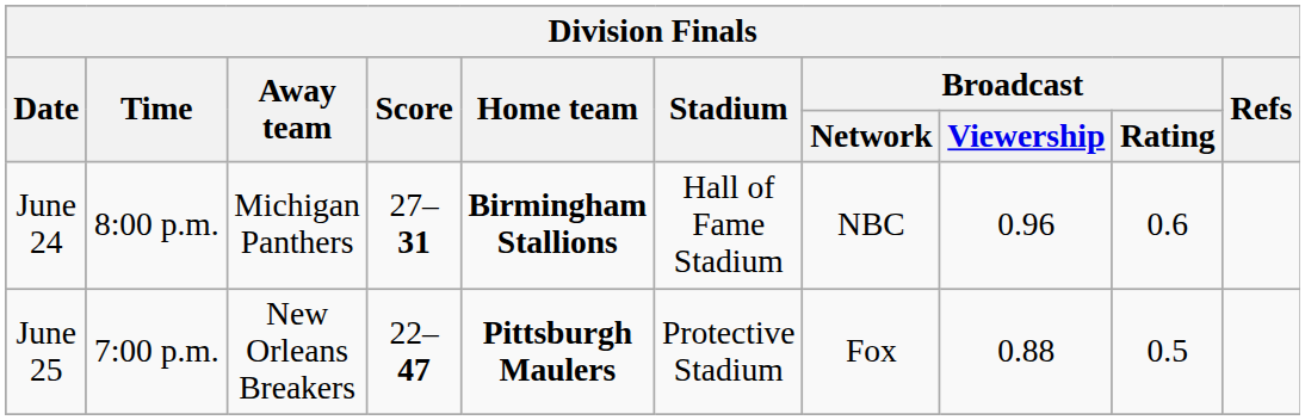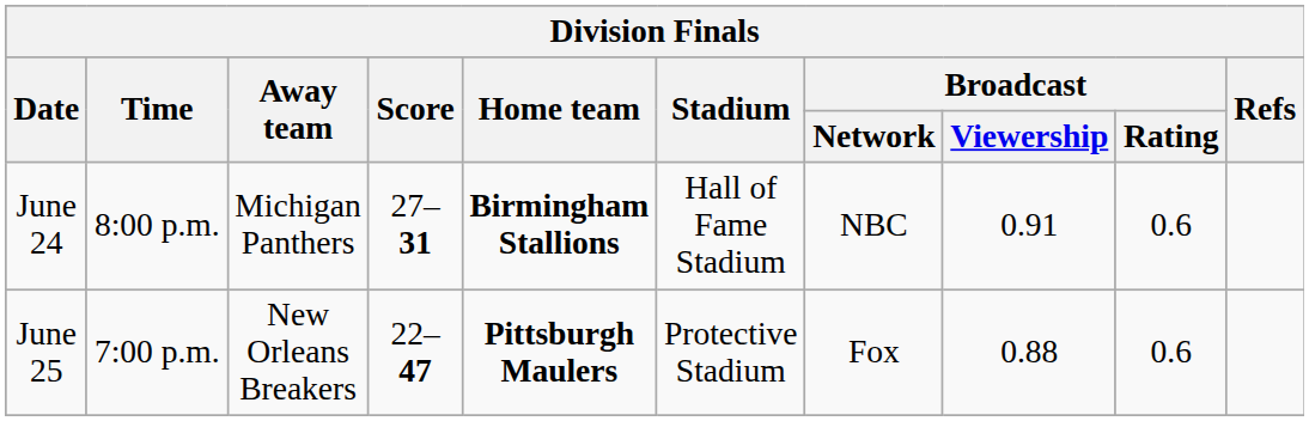 <table class="wikitable" style="text-align:center;">
 <tr>
 <th colspan="10">Division Finals</th>
 </tr>
 <tr>
 <th rowspan="2">Date</th>
 <th rowspan="2">Time<br></th>
 <th rowspan="2">Away team</th>
 <th rowspan="2">Score</th>
 <th rowspan="2">Home team</th>
 <th rowspan="2">Stadium</th>
 <th colspan="3">Broadcast</th>
 <th rowspan="2">Refs</th>
 </tr>
 <tr>
 <th>Network</th>
 <th><a href='#'>Viewership</a><br></th>
 <th>Rating<br></th>
 </tr>
 <tr>
 <td>June 24</td>
 <td>8:00 p.m.</td>
 <td>Michigan Panthers</td>
 <td>27–<strong>31 </strong></td>
 <td><strong>Birmingham Stallions</strong></td>
 <td>Hall of Fame Stadium</td>
 <td>NBC</td>
-<td>0.96</td>
+<td>0.91</td>
 <td>0.6</td>
 <td></td>
 </tr>
 <tr>
 <td>June 25</td>
 <td>7:00 p.m.</td>
 <td>New Orleans Breakers</td>
 <td>22–<strong>47</strong></td>
 <td><strong>Pittsburgh Maulers</strong></td>
 <td>Protective Stadium</td>
 <td>Fox</td>
 <td>0.88</td>
-<td>0.5</td>
+<td>0.6</td>
 <td></td>
 </tr>
 </table>
